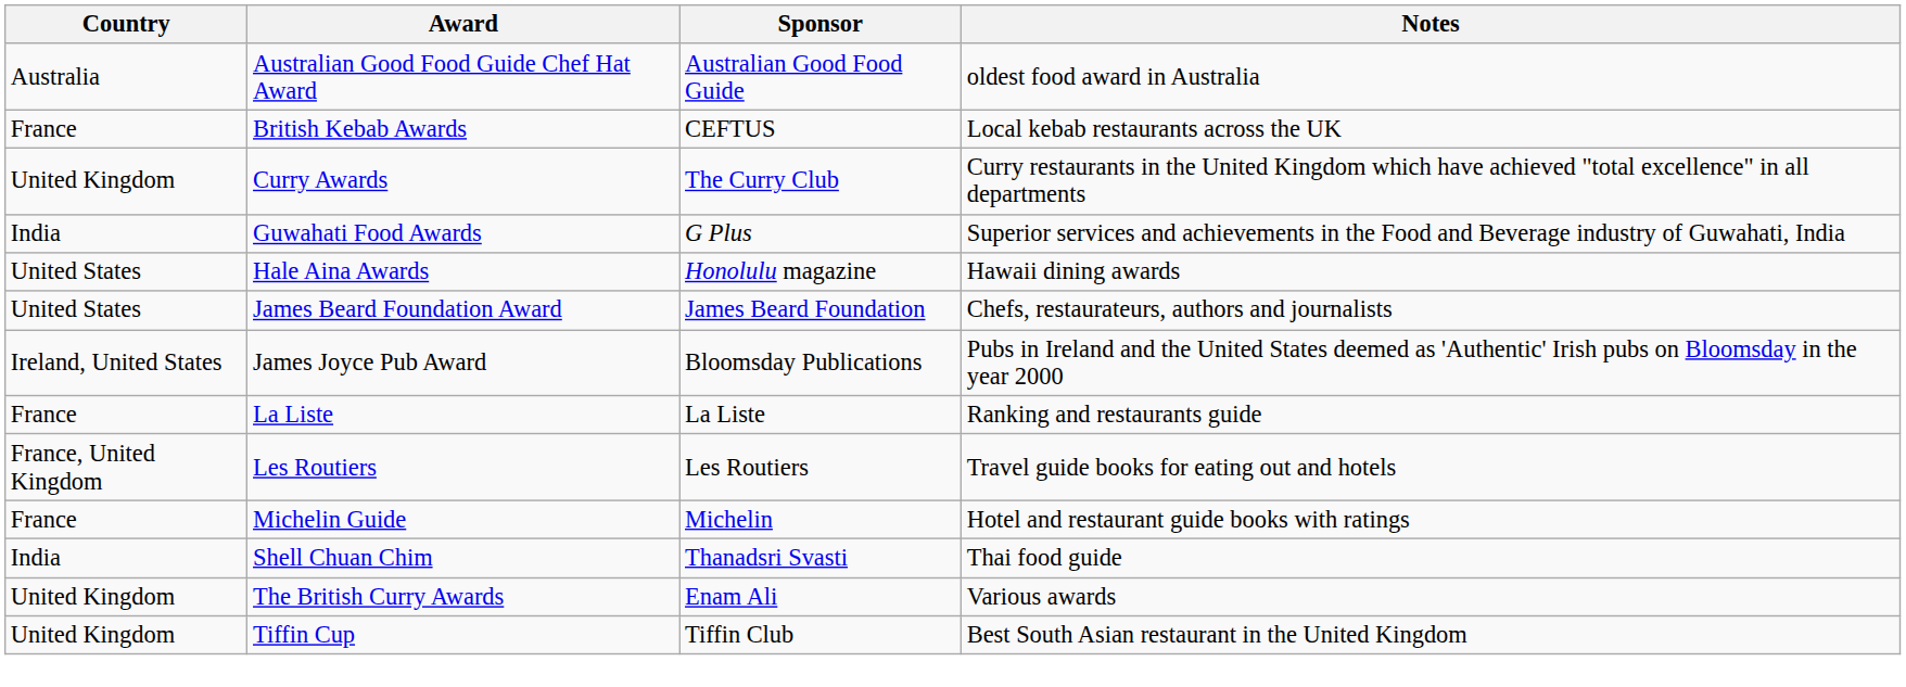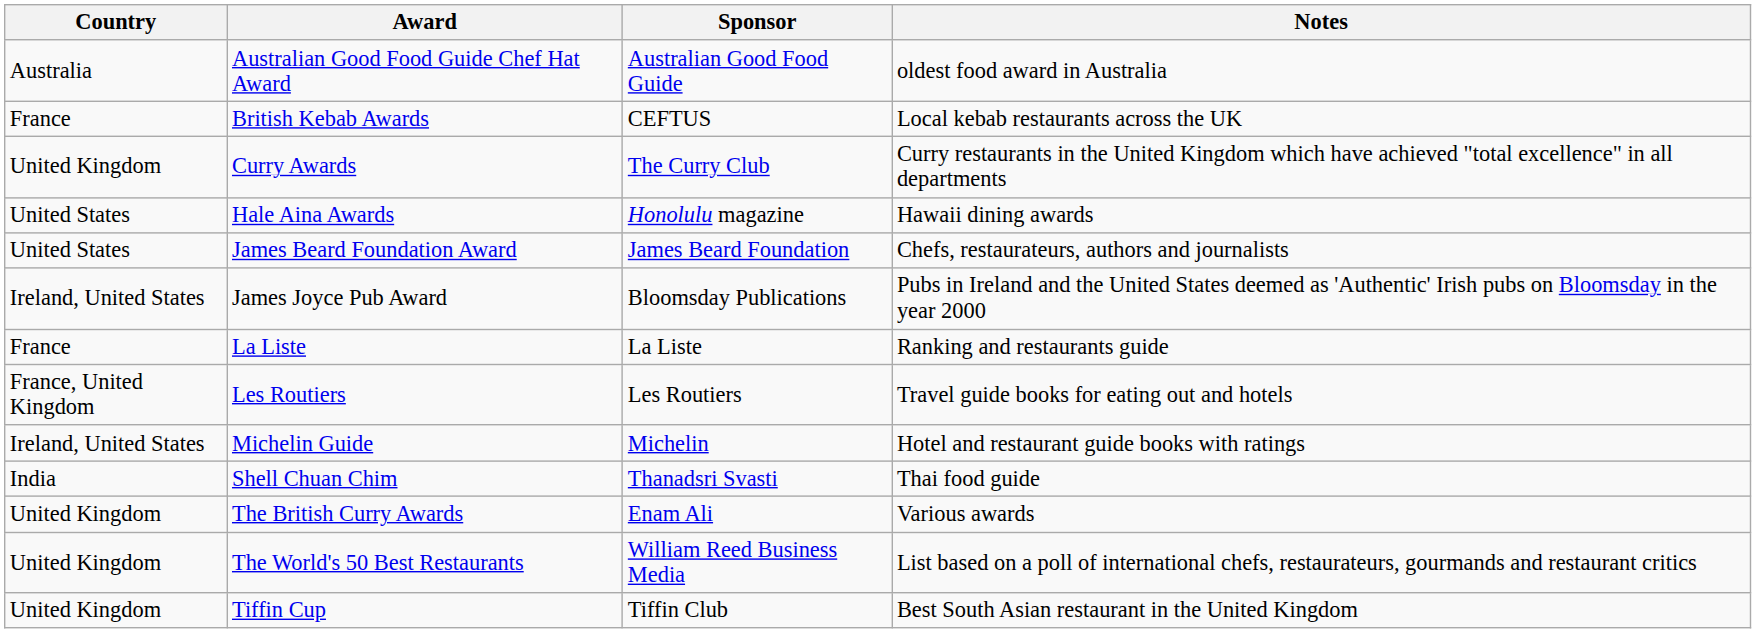 <table class="wikitable sortable">
 <tr>
 <th>Country</th>
 <th>Award</th>
 <th>Sponsor</th>
 <th>Notes</th>
 </tr>
 <tr>
 <td>Australia</td>
 <td><a href='#'>Australian Good Food Guide Chef Hat Award</a></td>
 <td><a href='#'>Australian Good Food Guide</a></td>
 <td>oldest food award in Australia</td>
 </tr>
 <tr>
 <td>France</td>
 <td><a href='#'>British Kebab Awards</a></td>
 <td>CEFTUS</td>
 <td>Local kebab restaurants across the UK</td>
 </tr>
 <tr>
 <td>United Kingdom</td>
 <td><a href='#'>Curry Awards</a></td>
 <td><a href='#'>The Curry Club</a></td>
 <td>Curry restaurants in the United Kingdom which have achieved "total excellence" in all departments</td>
-</tr>
-<tr>
-<td>India</td>
-<td><a href='#'>Guwahati Food Awards</a></td>
-<td><em>G Plus</em></td>
-<td>Superior services and achievements in the Food and Beverage industry of Guwahati, India</td>
 </tr>
 <tr>
 <td>United States</td>
 <td><a href='#'>Hale Aina Awards</a></td>
 <td><em><a href='#'>Honolulu</a></em> magazine</td>
 <td>Hawaii dining awards</td>
 </tr>
 <tr>
 <td>United States</td>
 <td><a href='#'>James Beard Foundation Award</a></td>
 <td><a href='#'>James Beard Foundation</a></td>
 <td>Chefs, restaurateurs, authors and journalists</td>
 </tr>
 <tr>
 <td>Ireland, United States</td>
 <td>James Joyce Pub Award</td>
 <td>Bloomsday Publications</td>
 <td>Pubs in Ireland and the United States deemed as 'Authentic' Irish pubs on <a href='#'>Bloomsday</a> in the year 2000</td>
 </tr>
 <tr>
 <td>France</td>
 <td><a href='#'>La Liste</a></td>
 <td>La Liste</td>
 <td>Ranking and restaurants guide</td>
 </tr>
 <tr>
 <td>France, United Kingdom</td>
 <td><a href='#'>Les Routiers</a></td>
 <td>Les Routiers</td>
 <td>Travel guide books for eating out and hotels</td>
 </tr>
 <tr>
-<td>France</td>
+<td>Ireland, United States</td>
 <td><a href='#'>Michelin Guide</a></td>
 <td><a href='#'>Michelin</a></td>
 <td>Hotel and restaurant guide books with ratings</td>
 </tr>
 <tr>
 <td>India</td>
 <td><a href='#'>Shell Chuan Chim</a></td>
 <td><a href='#'>Thanadsri Svasti</a></td>
 <td>Thai food guide</td>
 </tr>
 <tr>
 <td>United Kingdom</td>
 <td><a href='#'>The British Curry Awards</a></td>
 <td><a href='#'>Enam Ali</a></td>
 <td>Various awards</td>
 </tr>
 <tr>
 <td>United Kingdom</td>
+<td><a href='#'>The World's 50 Best Restaurants</a></td>
+<td><a href='#'>William Reed Business Media</a></td>
+<td>List based on a poll of international chefs, restaurateurs, gourmands and restaurant critics</td>
+</tr>
+<tr>
+<td>United Kingdom</td>
 <td><a href='#'>Tiffin Cup</a></td>
 <td>Tiffin Club</td>
 <td>Best South Asian restaurant in the United Kingdom</td>
 </tr>
 </table>
